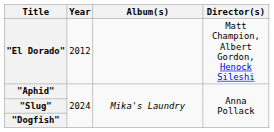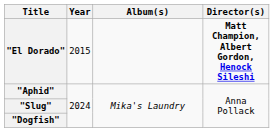 <table class="wikitable plainrowheaders" style="text-align:center;">
 <tr>
 <th scope="col">Title</th>
 <th scope="col" style="width:2em;">Year</th>
 <th scope="col" style="width:12em;">Album(s)</th>
 <th scope="col" style="width:7em;">Director(s)</th>
 </tr>
 <tr>
 <th scope="row">"El Dorado"</th>
-<td>2012</td>
+<td>2015</td>
 <td></td>
-<td>Matt Champion, Albert Gordon, <a href='#'>Henock Sileshi</a></td>
+<td><strong>Matt Champion, Albert Gordon, <a href='#'>Henock Sileshi</a></strong></td>
 </tr>
 <tr>
 <th scope="row">"Aphid"<br></th>
 <td rowspan="3">2024</td>
 <td rowspan="3"><em>Mika's Laundry</em></td>
 <td rowspan="3">Anna Pollack</td>
 </tr>
 <tr>
 <th scope="row">"Slug"</th>
 </tr>
 <tr>
 <th scope="row">"Dogfish"</th>
 </tr>
 </table>
